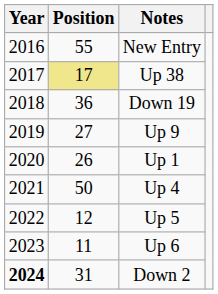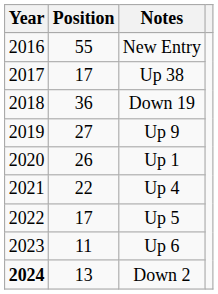 <table class="wikitable plainrowheaders" style="text-align:center;">
 <tr>
 <th>Year</th>
 <th>Position</th>
 <th>Notes</th>
 <th></th>
 </tr>
 <tr>
 <td>2016</td>
 <td>55</td>
 <td>New Entry</td>
 <td rowspan="9"></td>
 </tr>
 <tr>
 <td>2017</td>
-<td style="background: khaki;">17</td>
+<td>17</td>
 <td>Up 38</td>
 </tr>
 <tr>
 <td>2018</td>
 <td>36</td>
 <td>Down 19</td>
 </tr>
 <tr>
 <td>2019</td>
 <td>27</td>
 <td>Up 9</td>
 </tr>
 <tr>
 <td>2020</td>
 <td>26</td>
 <td>Up 1</td>
 </tr>
 <tr>
 <td>2021</td>
-<td>50</td>
+<td>22</td>
 <td>Up 4</td>
 </tr>
 <tr>
 <td>2022</td>
-<td>12</td>
+<td>17</td>
 <td>Up 5</td>
 </tr>
 <tr>
 <td>2023</td>
 <td>11</td>
 <td>Up 6</td>
 </tr>
 <tr>
 <td><strong>2024</strong></td>
-<td>31</td>
+<td>13</td>
 <td>Down 2</td>
 </tr>
 </table>
